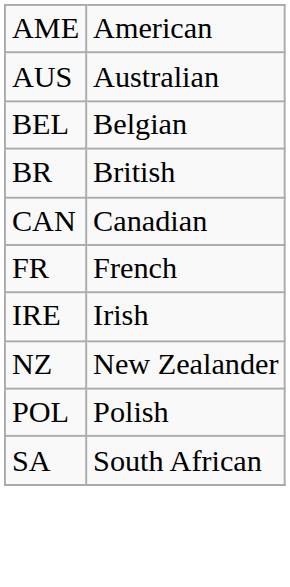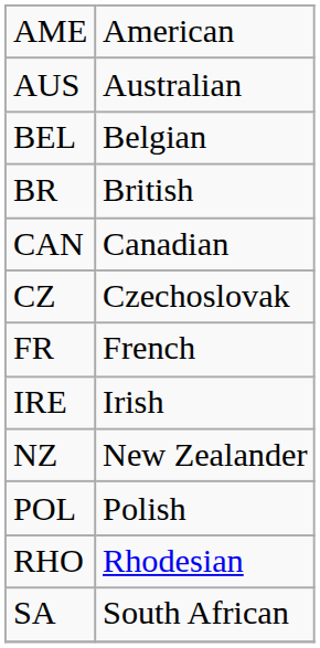 <table class="wikitable">
 <tr>
 <td>AME</td>
 <td>American</td>
 </tr>
 <tr>
 <td>AUS</td>
 <td>Australian</td>
 </tr>
 <tr>
 <td>BEL</td>
 <td>Belgian</td>
 </tr>
 <tr>
 <td>BR</td>
 <td>British</td>
 </tr>
 <tr>
 <td>CAN</td>
 <td>Canadian</td>
 </tr>
 <tr>
+<td>CZ</td>
+<td>Czechoslovak</td>
+</tr>
+<tr>
 <td>FR</td>
 <td>French</td>
 </tr>
 <tr>
 <td>IRE</td>
 <td>Irish</td>
 </tr>
 <tr>
 <td>NZ</td>
 <td>New Zealander</td>
 </tr>
 <tr>
 <td>POL</td>
 <td>Polish</td>
 </tr>
 <tr>
+<td>RHO</td>
+<td><a href='#'>Rhodesian</a></td>
+</tr>
+<tr>
 <td>SA</td>
 <td>South African</td>
 </tr>
 <tr>
 </tr>
 </table>
